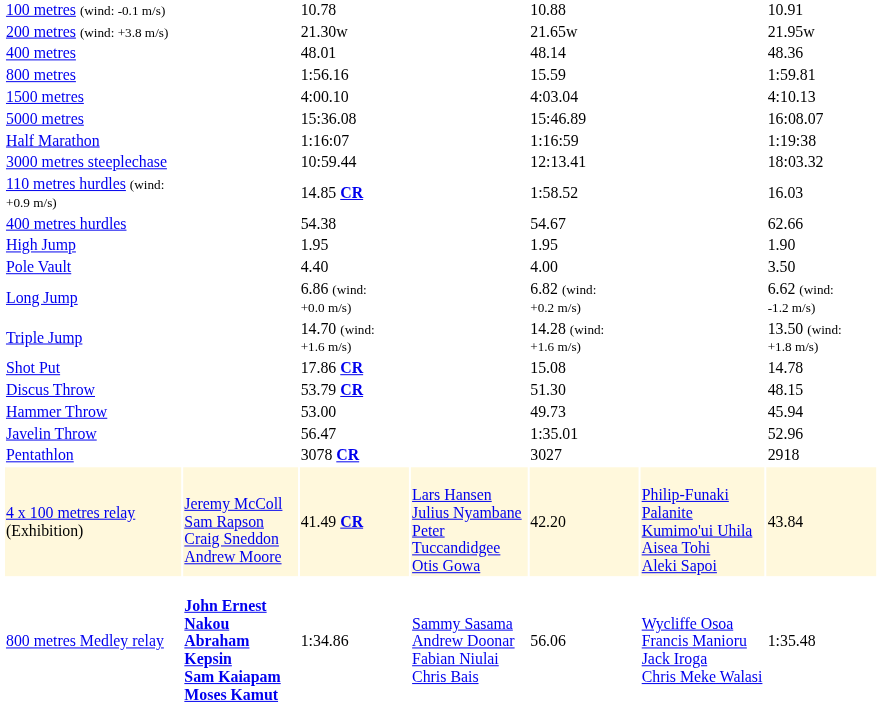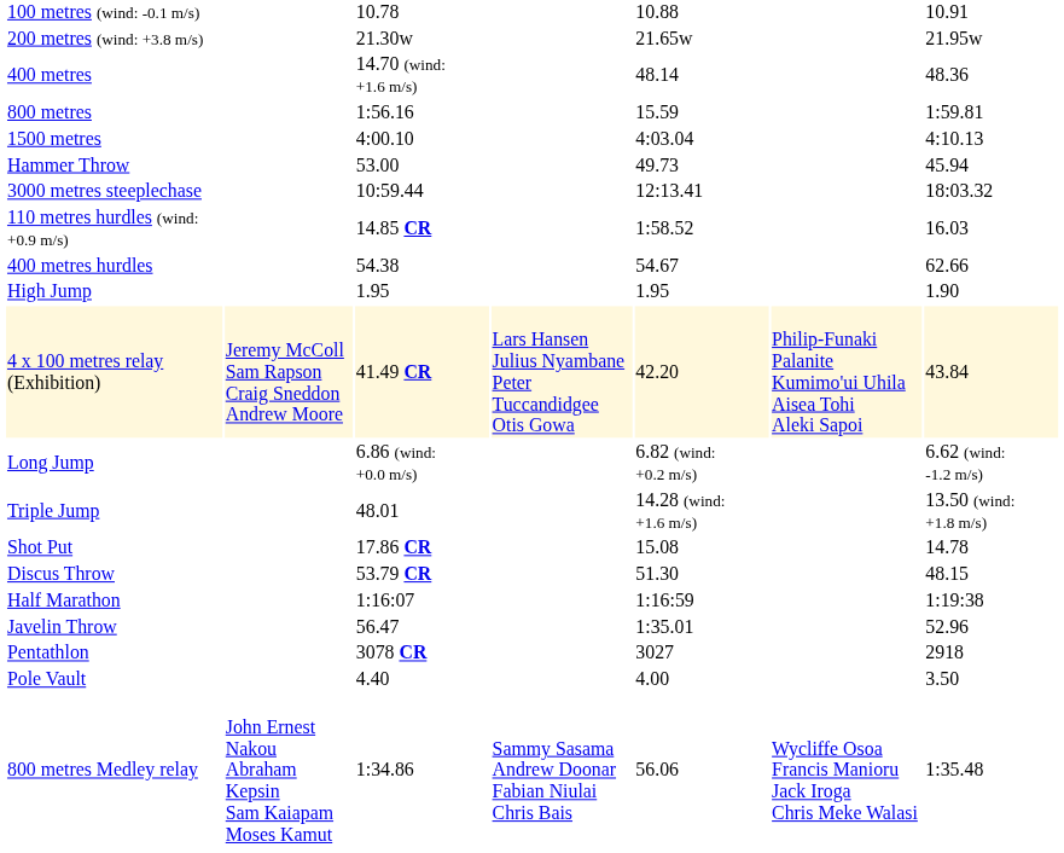 <table>
 <tr>
 <td><a href='#'>100 metres</a> <small>(wind: -0.1 m/s)</small></td>
 <td></td>
 <td>10.78</td>
 <td></td>
 <td>10.88</td>
 <td></td>
 <td>10.91</td>
 </tr>
 <tr>
 <td><a href='#'>200 metres</a> <small>(wind: +3.8 m/s)</small></td>
 <td></td>
 <td>21.30w</td>
 <td></td>
 <td>21.65w</td>
 <td></td>
 <td>21.95w</td>
 </tr>
 <tr>
 <td><a href='#'>400 metres</a></td>
 <td></td>
-<td>48.01</td>
+<td>14.70 <small>(wind: +1.6 m/s)</small></td>
 <td></td>
 <td>48.14</td>
 <td></td>
 <td>48.36</td>
 </tr>
 <tr>
 <td><a href='#'>800 metres</a></td>
 <td></td>
 <td>1:56.16</td>
 <td></td>
 <td>15.59</td>
 <td></td>
 <td>1:59.81</td>
 </tr>
 <tr>
 <td><a href='#'>1500 metres</a></td>
 <td></td>
 <td>4:00.10</td>
 <td></td>
 <td>4:03.04</td>
 <td></td>
 <td>4:10.13</td>
 </tr>
 <tr>
-<td><a href='#'>5000 metres</a></td>
+<td><a href='#'>Hammer Throw</a></td>
 <td></td>
-<td>15:36.08</td>
+<td>53.00</td>
 <td></td>
-<td>15:46.89</td>
+<td>49.73</td>
 <td></td>
-<td>16:08.07</td>
-</tr>
-<tr>
-<td><a href='#'>Half Marathon</a></td>
-<td></td>
-<td>1:16:07</td>
-<td></td>
-<td>1:16:59</td>
-<td></td>
-<td>1:19:38</td>
+<td>45.94</td>
 </tr>
 <tr>
 <td><a href='#'>3000 metres steeplechase</a></td>
 <td></td>
 <td>10:59.44</td>
 <td></td>
 <td>12:13.41</td>
 <td></td>
 <td>18:03.32</td>
 </tr>
 <tr>
 <td><a href='#'>110 metres hurdles</a> <small>(wind: +0.9 m/s)</small></td>
 <td></td>
 <td>14.85 <strong><a href='#'>CR</a></strong></td>
 <td></td>
 <td>1:58.52</td>
 <td></td>
 <td>16.03</td>
 </tr>
 <tr>
 <td><a href='#'>400 metres hurdles</a></td>
 <td></td>
 <td>54.38</td>
 <td></td>
 <td>54.67</td>
 <td></td>
 <td>62.66</td>
 </tr>
 <tr>
 <td><a href='#'>High Jump</a></td>
 <td></td>
 <td>1.95</td>
 <td></td>
 <td>1.95</td>
 <td></td>
 <td>1.90</td>
 </tr>
-<tr>
-<td><a href='#'>Pole Vault</a></td>
-<td></td>
-<td>4.40</td>
-<td></td>
-<td>4.00</td>
-<td></td>
-<td>3.50</td>
+<tr style="background-color:CornSilk">
+<td><a href='#'>4 x 100 metres relay</a> (Exhibition)</td>
+<td> <br> <a href='#'>Jeremy McColl</a> <br> <a href='#'>Sam Rapson</a> <br> <a href='#'>Craig Sneddon</a> <br> <a href='#'>Andrew Moore</a></td>
+<td>41.49 <strong><a href='#'>CR</a></strong></td>
+<td> <br> <a href='#'>Lars Hansen</a> <br> <a href='#'>Julius Nyambane</a> <br> <a href='#'>Peter Tuccandidgee</a> <br> <a href='#'>Otis Gowa</a></td>
+<td>42.20</td>
+<td> <br> <a href='#'>Philip-Funaki Palanite</a> <br> <a href='#'>Kumimo'ui Uhila</a> <br> <a href='#'>Aisea Tohi</a> <br> <a href='#'>Aleki Sapoi</a></td>
+<td>43.84</td>
 </tr>
 <tr>
 <td><a href='#'>Long Jump</a></td>
 <td></td>
 <td>6.86 <small>(wind: +0.0 m/s)</small></td>
 <td></td>
 <td>6.82 <small>(wind: +0.2 m/s)</small></td>
 <td></td>
 <td>6.62 <small>(wind: -1.2 m/s)</small></td>
 </tr>
 <tr>
 <td><a href='#'>Triple Jump</a></td>
 <td></td>
-<td>14.70 <small>(wind: +1.6 m/s)</small></td>
+<td>48.01</td>
 <td></td>
 <td>14.28 <small>(wind: +1.6 m/s)</small></td>
 <td></td>
 <td>13.50 <small>(wind: +1.8 m/s)</small></td>
 </tr>
 <tr>
 <td><a href='#'>Shot Put</a></td>
 <td></td>
 <td>17.86 <strong><a href='#'>CR</a></strong></td>
 <td></td>
 <td>15.08</td>
 <td></td>
 <td>14.78</td>
 </tr>
 <tr>
 <td><a href='#'>Discus Throw</a></td>
 <td></td>
 <td>53.79 <strong><a href='#'>CR</a></strong></td>
 <td></td>
 <td>51.30</td>
 <td></td>
 <td>48.15</td>
 </tr>
 <tr>
-<td><a href='#'>Hammer Throw</a></td>
+<td><a href='#'>Half Marathon</a></td>
 <td></td>
-<td>53.00</td>
+<td>1:16:07</td>
 <td></td>
-<td>49.73</td>
+<td>1:16:59</td>
 <td></td>
-<td>45.94</td>
+<td>1:19:38</td>
 </tr>
 <tr>
 <td><a href='#'>Javelin Throw</a></td>
 <td></td>
 <td>56.47</td>
 <td></td>
 <td>1:35.01</td>
 <td></td>
 <td>52.96</td>
 </tr>
 <tr>
 <td><a href='#'>Pentathlon</a></td>
 <td></td>
 <td>3078 <strong><a href='#'>CR</a></strong></td>
 <td></td>
 <td>3027</td>
 <td></td>
 <td>2918</td>
 </tr>
-<tr style="background-color:CornSilk">
-<td><a href='#'>4 x 100 metres relay</a> (Exhibition)</td>
-<td> <br> <a href='#'>Jeremy McColl</a> <br> <a href='#'>Sam Rapson</a> <br> <a href='#'>Craig Sneddon</a> <br> <a href='#'>Andrew Moore</a></td>
-<td>41.49 <strong><a href='#'>CR</a></strong></td>
-<td> <br> <a href='#'>Lars Hansen</a> <br> <a href='#'>Julius Nyambane</a> <br> <a href='#'>Peter Tuccandidgee</a> <br> <a href='#'>Otis Gowa</a></td>
-<td>42.20</td>
-<td> <br> <a href='#'>Philip-Funaki Palanite</a> <br> <a href='#'>Kumimo'ui Uhila</a> <br> <a href='#'>Aisea Tohi</a> <br> <a href='#'>Aleki Sapoi</a></td>
-<td>43.84</td>
+<tr>
+<td><a href='#'>Pole Vault</a></td>
+<td></td>
+<td>4.40</td>
+<td></td>
+<td>4.00</td>
+<td></td>
+<td>3.50</td>
 </tr>
 <tr>
 <td><a href='#'>800 metres Medley relay</a></td>
-<td><strong> <br> <a href='#'>John Ernest Nakou</a> <br> <a href='#'>Abraham Kepsin</a> <br> <a href='#'>Sam Kaiapam</a> <br> <a href='#'>Moses Kamut</a></strong></td>
+<td> <br> <a href='#'>John Ernest Nakou</a> <br> <a href='#'>Abraham Kepsin</a> <br> <a href='#'>Sam Kaiapam</a> <br> <a href='#'>Moses Kamut</a></td>
 <td>1:34.86</td>
 <td> <br> <a href='#'>Sammy Sasama</a> <br> <a href='#'>Andrew Doonar</a> <br> <a href='#'>Fabian Niulai</a> <br> <a href='#'>Chris Bais</a></td>
 <td>56.06</td>
 <td> <br> <a href='#'>Wycliffe Osoa</a> <br> <a href='#'>Francis Manioru</a> <br> <a href='#'>Jack Iroga</a> <br> <a href='#'>Chris Meke Walasi</a></td>
 <td>1:35.48</td>
 </tr>
 </table>
